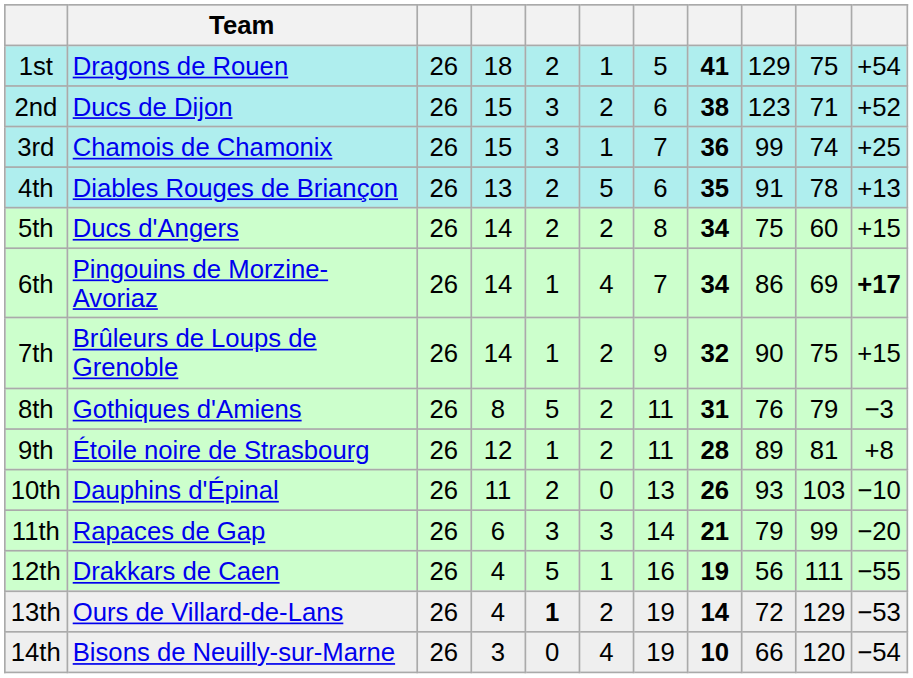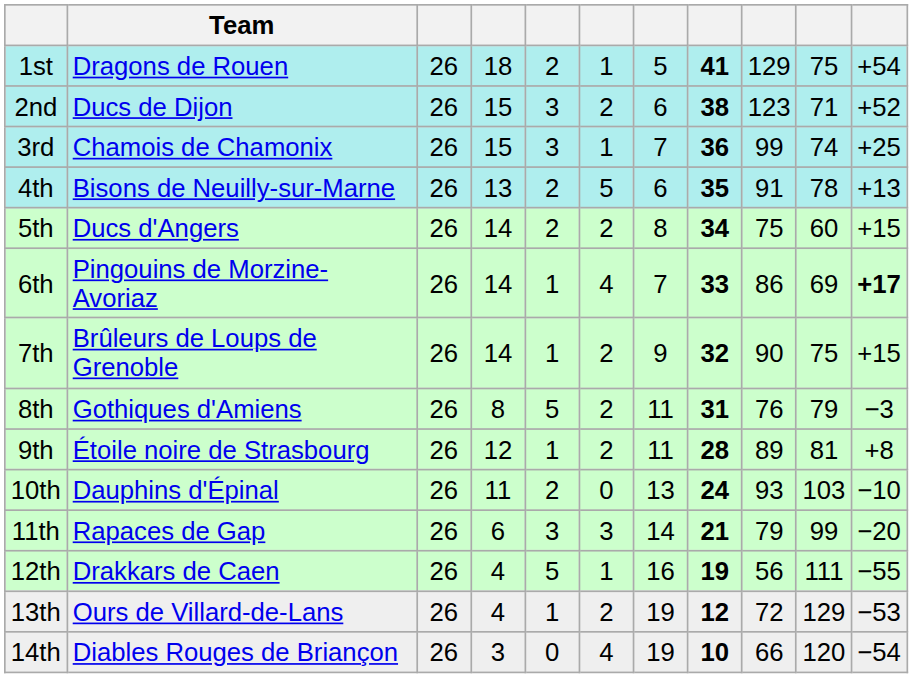 <table style="font-size: 95%; text-align: center;" class="wikitable">
 <tr>
 <th scope="col" width=25></th>
 <th scope="col" width=200>Team</th>
 <th scope="col" width=25></th>
 <th scope="col" width=25></th>
 <th scope="col" width=25></th>
 <th scope="col" width=25></th>
 <th scope="col" width=25></th>
 <th scope="col" width=25></th>
 <th scope="col" width=25></th>
 <th scope="col" width=25></th>
 <th scope="col" width=25></th>
 </tr>
 <tr bgcolor="#AFEEEE">
 <td>1st</td>
 <td align="left"><a href='#'>Dragons de Rouen</a></td>
 <td>26</td>
 <td>18</td>
 <td>2</td>
 <td>1</td>
 <td>5</td>
 <td><strong>41</strong></td>
 <td>129</td>
 <td>75</td>
 <td>+54</td>
 </tr>
 <tr bgcolor="#AFEEEE">
 <td>2nd</td>
 <td align="left"><a href='#'>Ducs de Dijon</a></td>
 <td>26</td>
 <td>15</td>
 <td>3</td>
 <td>2</td>
 <td>6</td>
 <td><strong>38</strong></td>
 <td>123</td>
 <td>71</td>
 <td>+52</td>
 </tr>
 <tr bgcolor="#AFEEEE">
 <td>3rd</td>
 <td align="left"><a href='#'>Chamois de Chamonix</a></td>
 <td>26</td>
 <td>15</td>
 <td>3</td>
 <td>1</td>
 <td>7</td>
 <td><strong>36</strong></td>
 <td>99</td>
 <td>74</td>
 <td>+25</td>
 </tr>
 <tr bgcolor="#AFEEEE">
 <td>4th</td>
-<td align="left"><a href='#'>Diables Rouges de Briançon</a></td>
+<td align="left"><a href='#'>Bisons de Neuilly-sur-Marne</a></td>
 <td>26</td>
 <td>13</td>
 <td>2</td>
 <td>5</td>
 <td>6</td>
 <td><strong>35</strong></td>
 <td>91</td>
 <td>78</td>
 <td>+13</td>
 </tr>
 <tr bgcolor="#ccffcc">
 <td>5th</td>
 <td align="left"><a href='#'>Ducs d'Angers</a></td>
 <td>26</td>
 <td>14</td>
 <td>2</td>
 <td>2</td>
 <td>8</td>
 <td><strong>34</strong></td>
 <td>75</td>
 <td>60</td>
 <td>+15</td>
 </tr>
 <tr bgcolor="#ccffcc">
 <td>6th</td>
 <td align="left"><a href='#'>Pingouins de Morzine-Avoriaz</a></td>
 <td>26</td>
 <td>14</td>
 <td>1</td>
 <td>4</td>
 <td>7</td>
-<td><strong>34</strong></td>
+<td><strong>33</strong></td>
 <td>86</td>
 <td>69</td>
 <td><strong>+17</strong></td>
 </tr>
 <tr bgcolor="#ccffcc">
 <td>7th</td>
 <td align="left"><a href='#'>Brûleurs de Loups de Grenoble</a></td>
 <td>26</td>
 <td>14</td>
 <td>1</td>
 <td>2</td>
 <td>9</td>
 <td><strong>32</strong></td>
 <td>90</td>
 <td>75</td>
 <td>+15</td>
 </tr>
 <tr bgcolor="#ccffcc">
 <td>8th</td>
 <td align="left"><a href='#'>Gothiques d'Amiens</a></td>
 <td>26</td>
 <td>8</td>
 <td>5</td>
 <td>2</td>
 <td>11</td>
 <td><strong>31</strong></td>
 <td>76</td>
 <td>79</td>
 <td>−3</td>
 </tr>
 <tr bgcolor="#ccffcc">
 <td>9th</td>
 <td align="left"><a href='#'>Étoile noire de Strasbourg</a></td>
 <td>26</td>
 <td>12</td>
 <td>1</td>
 <td>2</td>
 <td>11</td>
 <td><strong>28</strong></td>
 <td>89</td>
 <td>81</td>
 <td>+8</td>
 </tr>
 <tr bgcolor="#ccffcc">
 <td>10th</td>
 <td align="left"><a href='#'>Dauphins d'Épinal</a></td>
 <td>26</td>
 <td>11</td>
 <td>2</td>
 <td>0</td>
 <td>13</td>
-<td><strong>26</strong></td>
+<td><strong>24</strong></td>
 <td>93</td>
 <td>103</td>
 <td>−10</td>
 </tr>
 <tr bgcolor="#ccffcc">
 <td>11th</td>
 <td align="left"><a href='#'>Rapaces de Gap</a></td>
 <td>26</td>
 <td>6</td>
 <td>3</td>
 <td>3</td>
 <td>14</td>
 <td><strong>21</strong></td>
 <td>79</td>
 <td>99</td>
 <td>−20</td>
 </tr>
 <tr bgcolor="#ccffcc">
 <td>12th</td>
 <td align="left"><a href='#'>Drakkars de Caen</a></td>
 <td>26</td>
 <td>4</td>
 <td>5</td>
 <td>1</td>
 <td>16</td>
 <td><strong>19</strong></td>
 <td>56</td>
 <td>111</td>
 <td>−55</td>
 </tr>
 <tr bgcolor="#EFEFEF">
 <td>13th</td>
 <td align="left"><a href='#'>Ours de Villard-de-Lans</a></td>
 <td>26</td>
 <td>4</td>
-<td><strong>1</strong></td>
+<td>1</td>
 <td>2</td>
 <td>19</td>
-<td><strong>14</strong></td>
+<td><strong>12</strong></td>
 <td>72</td>
 <td>129</td>
 <td>−53</td>
 </tr>
 <tr bgcolor="#EFEFEF">
 <td>14th</td>
-<td align="left"><a href='#'>Bisons de Neuilly-sur-Marne</a></td>
+<td align="left"><a href='#'>Diables Rouges de Briançon</a></td>
 <td>26</td>
 <td>3</td>
 <td>0</td>
 <td>4</td>
 <td>19</td>
 <td><strong>10</strong></td>
 <td>66</td>
 <td>120</td>
 <td>−54</td>
 </tr>
 </table>
